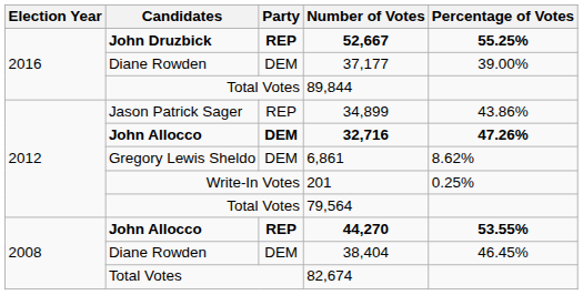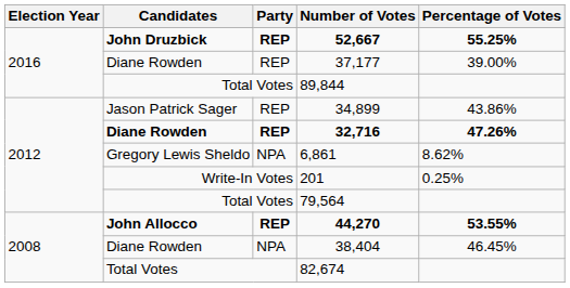 <table class="wikitable">
 <tr>
 <th>Election Year</th>
 <th>Candidates</th>
 <th>Party</th>
 <th>Number of Votes</th>
 <th>Percentage of Votes</th>
 </tr>
 <tr>
 <td rowspan="3">2016</td>
 <td style="text-align:left;" ><strong>John Druzbick</strong></td>
 <td style="text-align:center;" ><strong>REP</strong></td>
 <td style="text-align:center;" ><strong>52,667</strong></td>
 <td style="text-align:center;" ><strong>55.25%</strong></td>
 </tr>
 <tr>
 <td style="text-align:left;" >Diane Rowden</td>
-<td style="text-align:center;" >DEM</td>
+<td style="text-align:center;" >REP</td>
 <td style="text-align:center;" >37,177</td>
 <td style="text-align:center;" >39.00%</td>
 </tr>
 <tr>
 <td style="text-align:right;"  colspan="2">Total Votes</td>
 <td>89,844</td>
 <td></td>
 </tr>
 <tr>
 <td rowspan="5">2012</td>
 <td style="text-align:left;" >Jason Patrick Sager</td>
 <td style="text-align:center;" >REP</td>
 <td style="text-align:center;" >34,899</td>
 <td style="text-align:center;" >43.86%</td>
 </tr>
 <tr>
-<td style="text-align:left;" ><strong>John Allocco</strong></td>
-<td style="text-align:center;" ><strong>DEM</strong></td>
+<td style="text-align:left;" ><strong>Diane Rowden</strong></td>
+<td style="text-align:center;" ><strong>REP</strong></td>
 <td style="text-align:center;" ><strong>32,716</strong></td>
 <td style="text-align:center;" ><strong>47.26%</strong></td>
 </tr>
 <tr>
 <td>Gregory Lewis Sheldo</td>
-<td style="text-align:center;" >DEM</td>
+<td>NPA</td>
 <td>6,861</td>
 <td>8.62%</td>
 </tr>
 <tr>
 <td style="text-align:right;"  colspan="2">Write-In Votes</td>
 <td>201</td>
 <td>0.25%</td>
 </tr>
 <tr>
 <td style="text-align:right;"  colspan="2">Total Votes</td>
 <td>79,564</td>
 <td></td>
 </tr>
 <tr>
 <td rowspan="3">2008</td>
 <td style="text-align:left;" ><strong>John Allocco</strong></td>
 <td style="text-align:center;" ><strong>REP</strong></td>
 <td style="text-align:center;" ><strong>44,270</strong></td>
 <td style="text-align:center;" ><strong>53.55%</strong></td>
 </tr>
 <tr>
 <td style="text-align:left;" >Diane Rowden</td>
-<td style="text-align:center;" >DEM</td>
+<td>NPA</td>
 <td style="text-align:center;" >38,404</td>
 <td style="text-align:center;" >46.45%</td>
 </tr>
 <tr>
 <td style="text-align:left;" colspan="2">Total Votes</td>
 <td>82,674</td>
 <td></td>
 </tr>
 </table>
